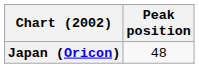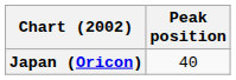 <table class="wikitable plainrowheaders" style="text-align:center">
 <tr>
 <th>Chart (2002)</th>
 <th>Peak<br>position</th>
 </tr>
 <tr>
 <th scope="row">Japan (<a href='#'>Oricon</a>)</th>
-<td>48</td>
+<td>40</td>
 </tr>
 </table>
